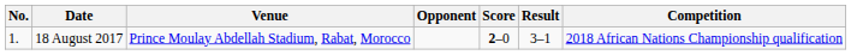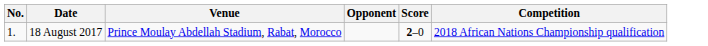 <table class="wikitable" style="font-size:100%">
 <tr>
 <th>No.</th>
 <th>Date</th>
 <th>Venue</th>
 <th>Opponent</th>
 <th>Score</th>
-<th>Result</th>
 <th>Competition</th>
 </tr>
 <tr>
 <td>1.</td>
 <td>18 August 2017</td>
 <td><a href='#'>Prince Moulay Abdellah Stadium</a>, <a href='#'>Rabat</a>, <a href='#'>Morocco</a></td>
 <td></td>
 <td align=center><strong>2</strong>–0</td>
-<td align=center>3–1</td>
 <td><a href='#'>2018 African Nations Championship qualification</a></td>
 </tr>
 </table>
